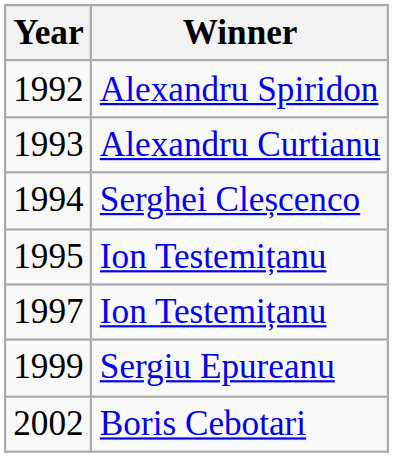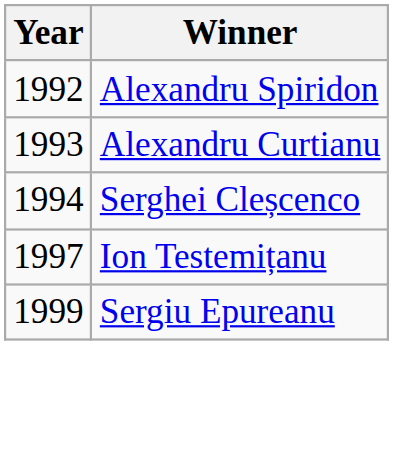 <table class="wikitable">
 <tr>
 <th>Year</th>
 <th>Winner</th>
 </tr>
 <tr>
 <td>1992</td>
 <td> <a href='#'>Alexandru Spiridon</a></td>
 </tr>
 <tr>
 <td>1993</td>
 <td> <a href='#'>Alexandru Curtianu</a></td>
 </tr>
 <tr>
 <td>1994</td>
 <td> <a href='#'>Serghei Cleșcenco</a></td>
 </tr>
 <tr>
-<td>1995</td>
-<td> <a href='#'>Ion Testemițanu</a></td>
-</tr>
-<tr>
 <td>1997</td>
 <td> <a href='#'>Ion Testemițanu</a></td>
 </tr>
 <tr>
 <td>1999</td>
 <td> <a href='#'>Sergiu Epureanu</a></td>
 </tr>
-<tr>
-<td>2002</td>
-<td> <a href='#'>Boris Cebotari</a></td>
-</tr>
 </table>
